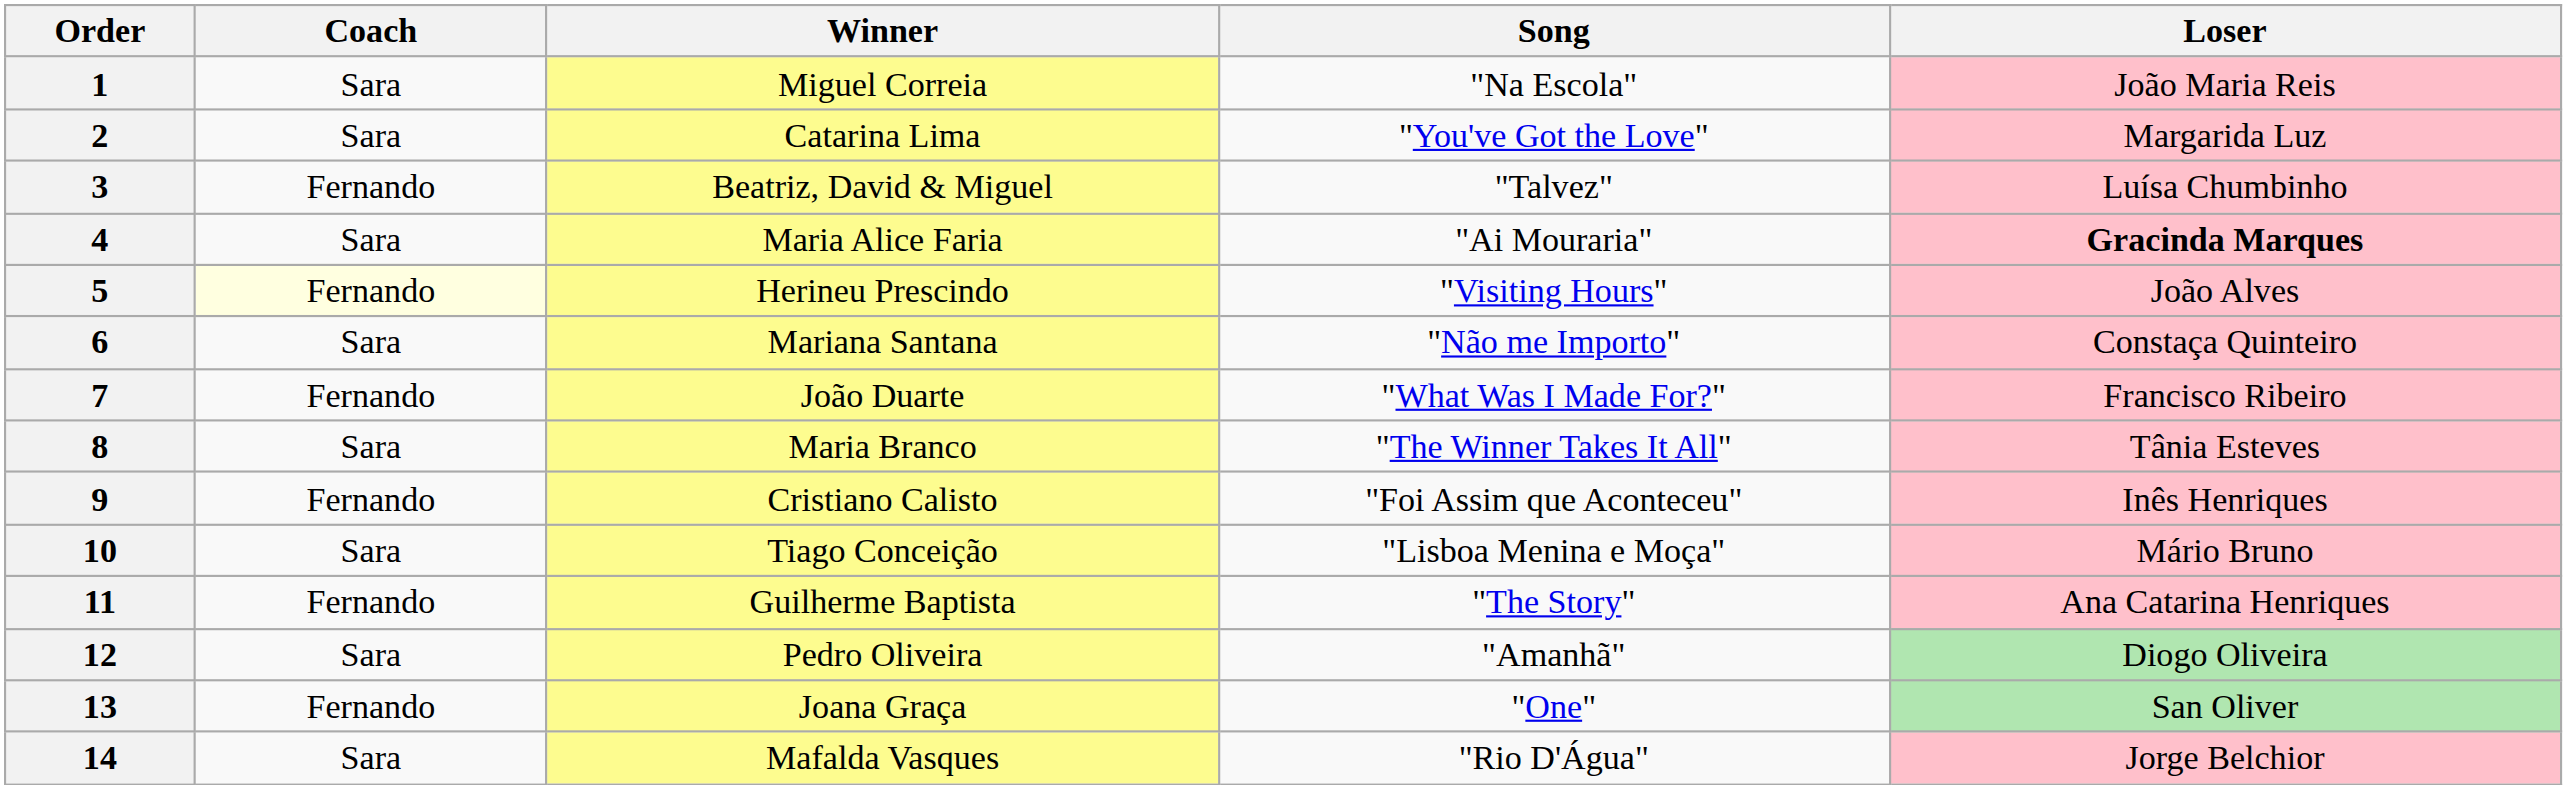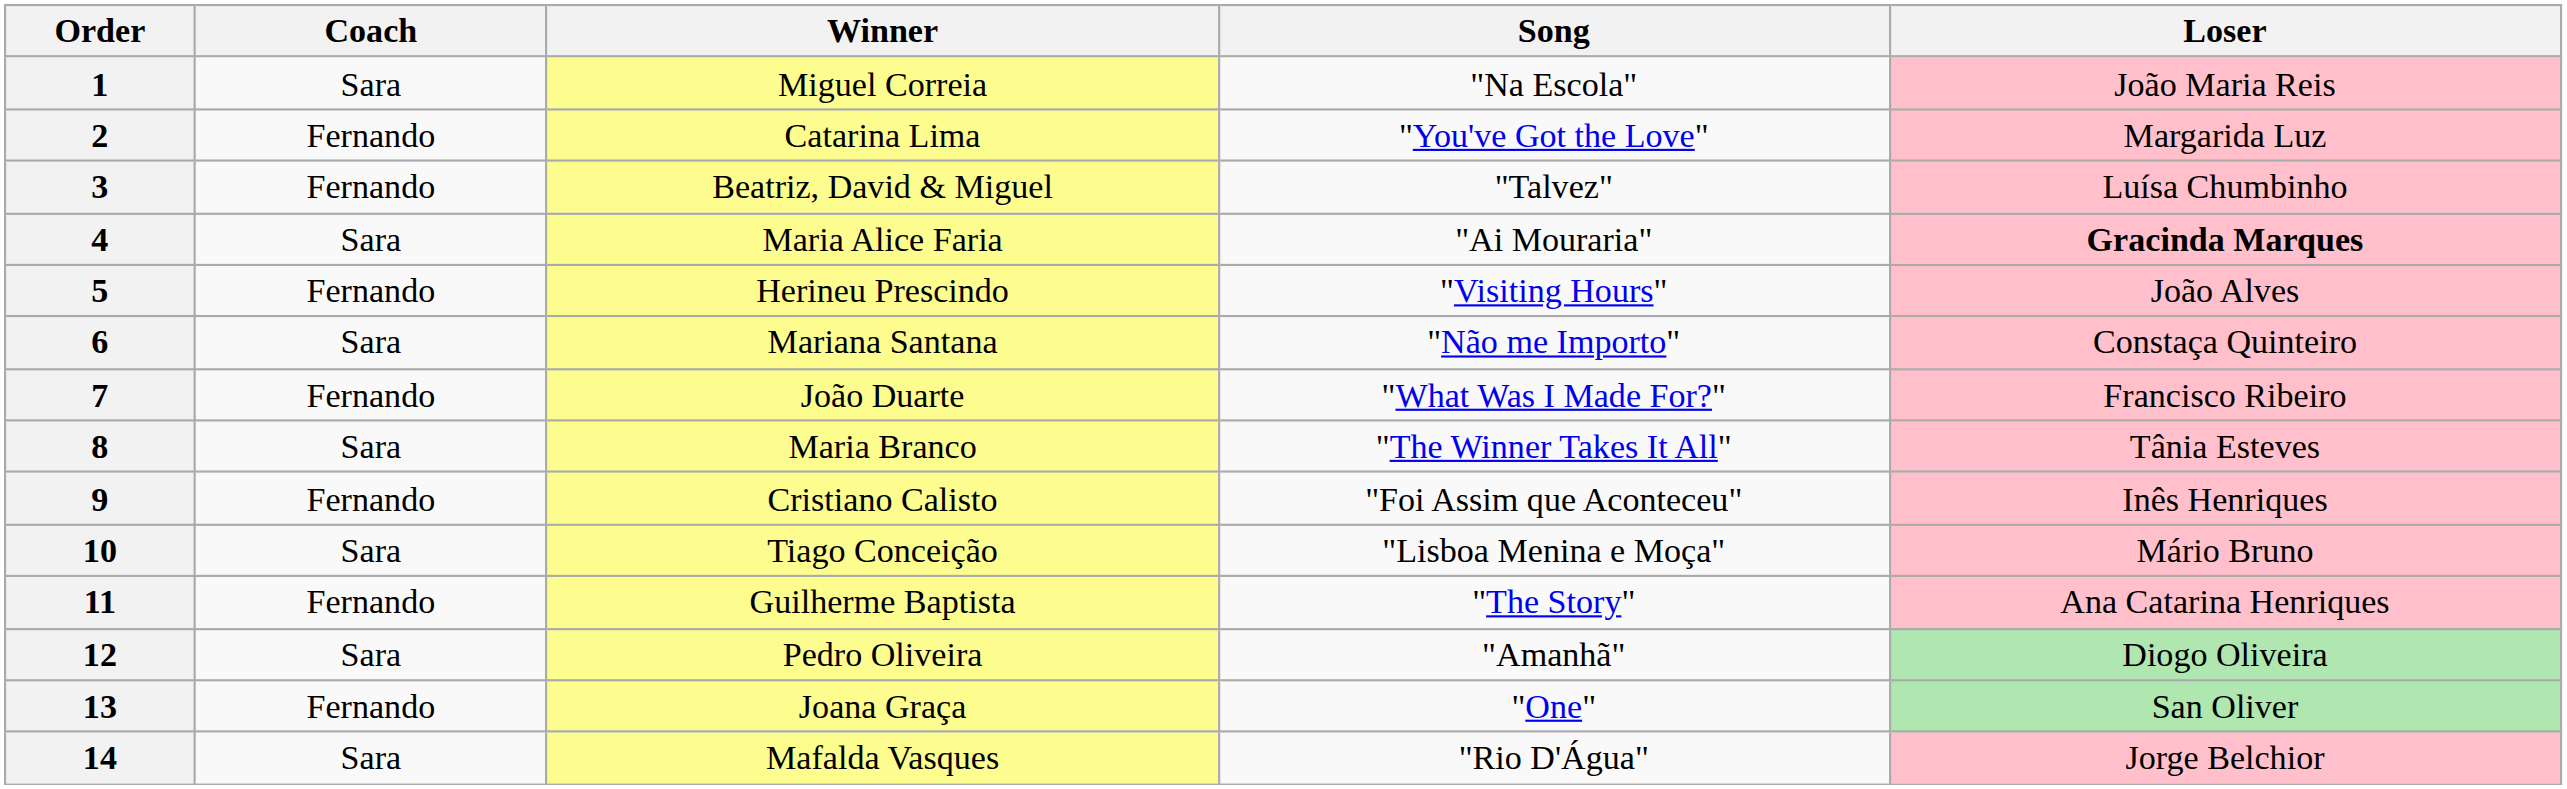 <table class="wikitable" style="text-align:center; line-height:17px; width:95%">
 <tr>
 <th width="02%">Order</th>
 <th width="05%">Coach</th>
 <th width="10%">Winner</th>
 <th width="10%">Song</th>
 <th width="10%">Loser</th>
 </tr>
 <tr>
 <th>1</th>
 <td>Sara</td>
 <td style="background:#fdfc8f">Miguel Correia</td>
 <td>"Na Escola"</td>
 <td style="background:pink">João Maria Reis</td>
 </tr>
 <tr>
 <th>2</th>
-<td>Sara</td>
+<td>Fernando</td>
 <td style="background:#fdfc8f">Catarina Lima</td>
 <td>"<a href='#'>You've Got the Love</a>"</td>
 <td style="background:pink">Margarida Luz</td>
 </tr>
 <tr>
 <th>3</th>
 <td>Fernando</td>
 <td style="background:#fdfc8f">Beatriz, David & Miguel</td>
 <td>"Talvez"</td>
 <td style="background:pink">Luísa Chumbinho</td>
 </tr>
 <tr>
 <th>4</th>
 <td>Sara</td>
 <td style="background:#fdfc8f">Maria Alice Faria</td>
 <td>"Ai Mouraria"</td>
 <td style="background:pink"><strong>Gracinda Marques</strong></td>
 </tr>
 <tr>
 <th>5</th>
-<td style="background: lightyellow;">Fernando</td>
+<td>Fernando</td>
 <td style="background:#fdfc8f">Herineu Prescindo</td>
 <td>"<a href='#'>Visiting Hours</a>"</td>
 <td style="background:pink">João Alves</td>
 </tr>
 <tr>
 <th>6</th>
 <td>Sara</td>
 <td style="background:#fdfc8f">Mariana Santana</td>
 <td>"<a href='#'>Não me Importo</a>"</td>
 <td style="background:pink">Constaça Quinteiro</td>
 </tr>
 <tr>
 <th>7</th>
 <td>Fernando</td>
 <td style="background:#fdfc8f">João Duarte</td>
 <td>"<a href='#'>What Was I Made For?</a>"</td>
 <td style="background:pink">Francisco Ribeiro</td>
 </tr>
 <tr>
 <th>8</th>
 <td>Sara</td>
 <td style="background:#fdfc8f">Maria Branco</td>
 <td>"<a href='#'>The Winner Takes It All</a>"</td>
 <td style="background:pink">Tânia Esteves</td>
 </tr>
 <tr>
 <th>9</th>
 <td>Fernando</td>
 <td style="background:#fdfc8f">Cristiano Calisto</td>
 <td>"Foi Assim que Aconteceu"</td>
 <td style="background:pink">Inês Henriques</td>
 </tr>
 <tr>
 <th>10</th>
 <td>Sara</td>
 <td style="background:#fdfc8f">Tiago Conceição</td>
 <td>"Lisboa Menina e Moça"</td>
 <td style="background:pink">Mário Bruno</td>
 </tr>
 <tr>
 <th>11</th>
 <td>Fernando</td>
 <td style="background:#fdfc8f">Guilherme Baptista</td>
 <td>"<a href='#'>The Story</a>"</td>
 <td style="background:pink">Ana Catarina Henriques</td>
 </tr>
 <tr>
 <th>12</th>
 <td>Sara</td>
 <td style="background:#fdfc8f">Pedro Oliveira</td>
 <td>"Amanhã"</td>
 <td style="background:#b0e6b0">Diogo Oliveira</td>
 </tr>
 <tr>
 <th>13</th>
 <td>Fernando</td>
 <td style="background:#fdfc8f">Joana Graça</td>
 <td>"<a href='#'>One</a>"</td>
 <td style="background:#b0e6b0">San Oliver</td>
 </tr>
 <tr>
 <th>14</th>
 <td>Sara</td>
 <td style="background:#fdfc8f">Mafalda Vasques</td>
 <td>"Rio D'Água"</td>
 <td style="background:pink">Jorge Belchior</td>
 </tr>
 </table>
